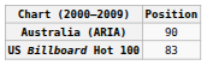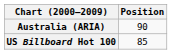 <table class="wikitable sortable plainrowheaders" style="text-align:center">
 <tr>
 <th scope="col">Chart (2000–2009)</th>
 <th scope="col">Position</th>
 </tr>
 <tr>
 <th scope="row">Australia (ARIA)</th>
 <td>90</td>
 </tr>
 <tr>
 <th scope="row">US <em>Billboard</em> Hot 100</th>
-<td>83</td>
+<td>85</td>
 </tr>
 </table>
